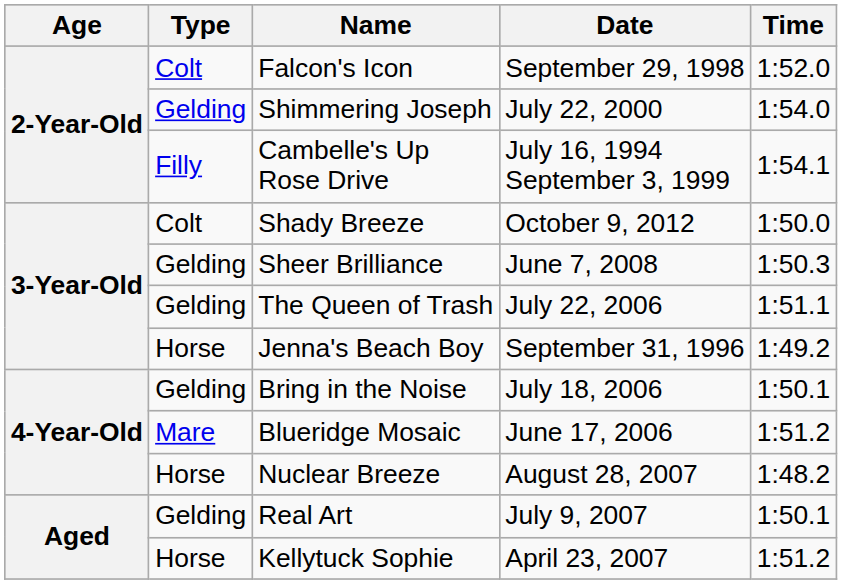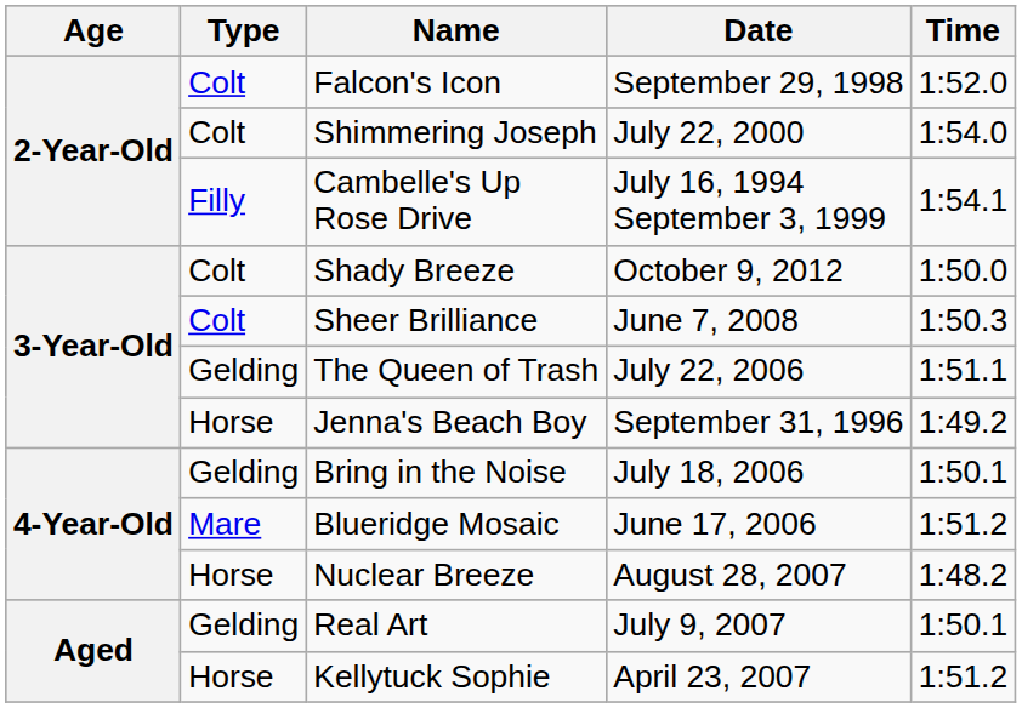 <table class="wikitable plainrowheaders">
 <tr>
 <th>Age</th>
 <th>Type</th>
 <th>Name</th>
 <th>Date</th>
 <th>Time</th>
 </tr>
 <tr>
 <th rowspan="3">2-Year-Old</th>
 <td><a href='#'>Colt</a></td>
 <td>Falcon's Icon</td>
 <td>September 29, 1998</td>
 <td>1:52.0</td>
 </tr>
 <tr>
-<td><a href='#'>Gelding</a></td>
+<td>Colt</td>
 <td>Shimmering Joseph</td>
 <td>July 22, 2000</td>
 <td>1:54.0</td>
 </tr>
 <tr>
 <td><a href='#'>Filly</a></td>
 <td>Cambelle's Up<br>Rose Drive</td>
 <td>July 16, 1994<br>September 3, 1999</td>
 <td>1:54.1</td>
 </tr>
 <tr>
 <th rowspan="4">3-Year-Old</th>
 <td>Colt</td>
 <td>Shady Breeze</td>
 <td>October 9, 2012</td>
 <td>1:50.0</td>
 </tr>
 <tr>
-<td>Gelding</td>
+<td><a href='#'>Colt</a></td>
 <td>Sheer Brilliance</td>
 <td>June 7, 2008</td>
 <td>1:50.3</td>
 </tr>
 <tr>
 <td>Gelding</td>
 <td>The Queen of Trash</td>
 <td>July 22, 2006</td>
 <td>1:51.1</td>
 </tr>
 <tr>
 <td>Horse</td>
 <td>Jenna's Beach Boy</td>
 <td>September 31, 1996</td>
 <td>1:49.2</td>
 </tr>
 <tr>
 <th rowspan="3">4-Year-Old</th>
 <td>Gelding</td>
 <td>Bring in the Noise</td>
 <td>July 18, 2006</td>
 <td>1:50.1</td>
 </tr>
 <tr>
 <td><a href='#'>Mare</a></td>
 <td>Blueridge Mosaic</td>
 <td>June 17, 2006</td>
 <td>1:51.2</td>
 </tr>
 <tr>
 <td>Horse</td>
 <td>Nuclear Breeze</td>
 <td>August 28, 2007</td>
 <td>1:48.2</td>
 </tr>
 <tr>
 <th rowspan="2">Aged</th>
 <td>Gelding</td>
 <td>Real Art</td>
 <td>July 9, 2007</td>
 <td>1:50.1</td>
 </tr>
 <tr>
 <td>Horse</td>
 <td>Kellytuck Sophie</td>
 <td>April 23, 2007</td>
 <td>1:51.2</td>
 </tr>
 </table>
